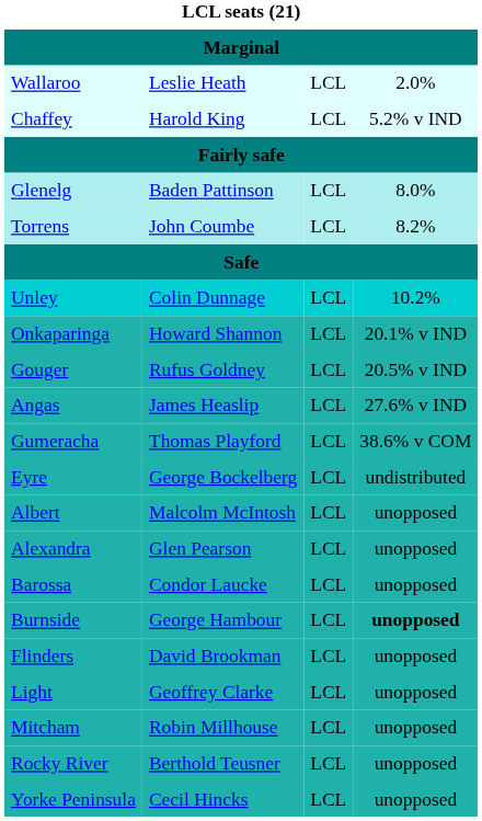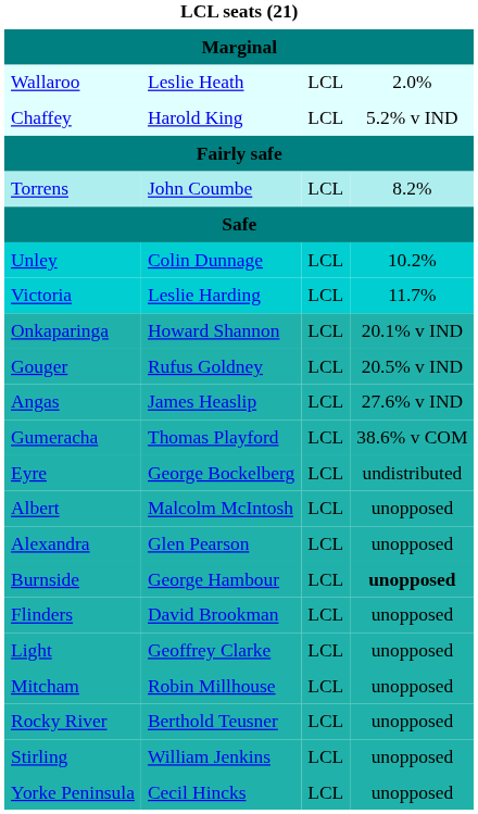 <table class="toccolours" cellpadding="5" cellspacing="0" style="float:left; margin-right:.5em; margin-top:.4em; font-size:90%;">
 <tr>
 <td COLSPAN=4 align="center"><strong>LCL seats (21)</strong></td>
 </tr>
 <tr>
 <td COLSPAN=4 align="center" bgcolor="Teal"><span><strong>Marginal</strong></span></td>
 </tr>
 <tr>
 <td align="left" bgcolor="E0FFFF"><a href='#'>Wallaroo</a></td>
 <td align="left" bgcolor="E0FFFF"><a href='#'>Leslie Heath</a></td>
 <td align="left" bgcolor="E0FFFF">LCL</td>
 <td align="center" bgcolor="E0FFFF">2.0%</td>
 </tr>
 <tr>
 <td align="left" bgcolor="E0FFFF"><a href='#'>Chaffey</a></td>
 <td align="left" bgcolor="E0FFFF"><a href='#'>Harold King</a></td>
 <td align="left" bgcolor="E0FFFF">LCL</td>
 <td align="center" bgcolor="E0FFFF">5.2% v IND</td>
 </tr>
 <tr>
 <td COLSPAN=4 align="center" bgcolor="Teal"><span><strong>Fairly safe</strong></span></td>
 </tr>
 <tr>
-<td align="left" bgcolor="AFEEEE"><a href='#'>Glenelg</a></td>
-<td align="left" bgcolor="AFEEEE"><a href='#'>Baden Pattinson</a></td>
-<td align="left" bgcolor="AFEEEE">LCL</td>
-<td align="center" bgcolor="AFEEEE">8.0%</td>
-</tr>
-<tr>
 <td align="left" bgcolor="AFEEEE"><a href='#'>Torrens</a></td>
 <td align="left" bgcolor="AFEEEE"><a href='#'>John Coumbe</a></td>
 <td align="left" bgcolor="AFEEEE">LCL</td>
 <td align="center" bgcolor="AFEEEE">8.2%</td>
 </tr>
 <tr>
 <td COLSPAN=4 align="center" bgcolor="Teal"><span><strong>Safe</strong></span></td>
 </tr>
 <tr>
 <td align="left" bgcolor="00CED1"><a href='#'>Unley</a></td>
 <td align="left" bgcolor="00CED1"><a href='#'>Colin Dunnage</a></td>
 <td align="left" bgcolor="00CED1">LCL</td>
 <td align="center" bgcolor="00CED1">10.2%</td>
+</tr>
+<tr>
+<td align="left" bgcolor="00CED1"><a href='#'>Victoria</a></td>
+<td align="left" bgcolor="00CED1"><a href='#'>Leslie Harding</a></td>
+<td align="left" bgcolor="00CED1">LCL</td>
+<td align="center" bgcolor="00CED1">11.7%</td>
 </tr>
 <tr>
 <td align="left" bgcolor="20B2AA"><a href='#'>Onkaparinga</a></td>
 <td align="left" bgcolor="20B2AA"><a href='#'>Howard Shannon</a></td>
 <td align="left" bgcolor="20B2AA">LCL</td>
 <td align="center" bgcolor="20B2AA">20.1% v IND</td>
 </tr>
 <tr>
 <td align="left" bgcolor="20B2AA"><a href='#'>Gouger</a></td>
 <td align="left" bgcolor="20B2AA"><a href='#'>Rufus Goldney</a></td>
 <td align="left" bgcolor="20B2AA">LCL</td>
 <td align="center" bgcolor="20B2AA">20.5% v IND</td>
 </tr>
 <tr>
 <td align="left" bgcolor="20B2AA"><a href='#'>Angas</a></td>
 <td align="left" bgcolor="20B2AA"><a href='#'>James Heaslip</a></td>
 <td align="left" bgcolor="20B2AA">LCL</td>
 <td align="center" bgcolor="20B2AA">27.6% v IND</td>
 </tr>
 <tr>
 <td align="left" bgcolor="20B2AA"><a href='#'>Gumeracha</a></td>
 <td align="left" bgcolor="20B2AA"><a href='#'>Thomas Playford</a></td>
 <td align="left" bgcolor="20B2AA">LCL</td>
 <td align="center" bgcolor="20B2AA">38.6% v COM</td>
 </tr>
 <tr>
 <td align="left" bgcolor="20B2AA"><a href='#'>Eyre</a></td>
 <td align="left" bgcolor="20B2AA"><a href='#'>George Bockelberg</a></td>
 <td align="left" bgcolor="20B2AA">LCL</td>
 <td align="center" bgcolor="20B2AA">undistributed</td>
 </tr>
 <tr>
 <td align="left" bgcolor="20B2AA"><a href='#'>Albert</a></td>
 <td align="left" bgcolor="20B2AA"><a href='#'>Malcolm McIntosh</a></td>
 <td align="left" bgcolor="20B2AA">LCL</td>
 <td align="center" bgcolor="20B2AA">unopposed</td>
 </tr>
 <tr>
 <td align="left" bgcolor="20B2AA"><a href='#'>Alexandra</a></td>
 <td align="left" bgcolor="20B2AA"><a href='#'>Glen Pearson</a></td>
 <td align="left" bgcolor="20B2AA">LCL</td>
 <td align="center" bgcolor="20B2AA">unopposed</td>
 </tr>
 <tr>
-<td align="left" bgcolor="20B2AA"><a href='#'>Barossa</a></td>
-<td align="left" bgcolor="20B2AA"><a href='#'>Condor Laucke</a></td>
-<td align="left" bgcolor="20B2AA">LCL</td>
-<td align="center" bgcolor="20B2AA">unopposed</td>
-</tr>
-<tr>
 <td align="left" bgcolor="20B2AA"><a href='#'>Burnside</a></td>
 <td align="left" bgcolor="20B2AA"><a href='#'>George Hambour</a></td>
 <td align="left" bgcolor="20B2AA">LCL</td>
 <td align="center" bgcolor="20B2AA"><strong>unopposed</strong></td>
 </tr>
 <tr>
 <td align="left" bgcolor="20B2AA"><a href='#'>Flinders</a></td>
 <td align="left" bgcolor="20B2AA"><a href='#'>David Brookman</a></td>
 <td align="left" bgcolor="20B2AA">LCL</td>
 <td align="center" bgcolor="20B2AA">unopposed</td>
 </tr>
 <tr>
 <td align="left" bgcolor="20B2AA"><a href='#'>Light</a></td>
 <td align="left" bgcolor="20B2AA"><a href='#'>Geoffrey Clarke</a></td>
 <td align="left" bgcolor="20B2AA">LCL</td>
 <td align="center" bgcolor="20B2AA">unopposed</td>
 </tr>
 <tr>
 <td align="left" bgcolor="20B2AA"><a href='#'>Mitcham</a></td>
 <td align="left" bgcolor="20B2AA"><a href='#'>Robin Millhouse</a></td>
 <td align="left" bgcolor="20B2AA">LCL</td>
 <td align="center" bgcolor="20B2AA">unopposed</td>
 </tr>
 <tr>
 <td align="left" bgcolor="20B2AA"><a href='#'>Rocky River</a></td>
 <td align="left" bgcolor="20B2AA"><a href='#'>Berthold Teusner</a></td>
 <td align="left" bgcolor="20B2AA">LCL</td>
 <td align="center" bgcolor="20B2AA">unopposed</td>
 </tr>
 <tr>
+<td align="left" bgcolor="20B2AA"><a href='#'>Stirling</a></td>
+<td align="left" bgcolor="20B2AA"><a href='#'>William Jenkins</a></td>
+<td align="left" bgcolor="20B2AA">LCL</td>
+<td align="center" bgcolor="20B2AA">unopposed</td>
+</tr>
+<tr>
 <td align="left" bgcolor="20B2AA"><a href='#'>Yorke Peninsula</a></td>
 <td align="left" bgcolor="20B2AA"><a href='#'>Cecil Hincks</a></td>
 <td align="left" bgcolor="20B2AA">LCL</td>
 <td align="center" bgcolor="20B2AA">unopposed</td>
 </tr>
 <tr>
 </tr>
 </table>
